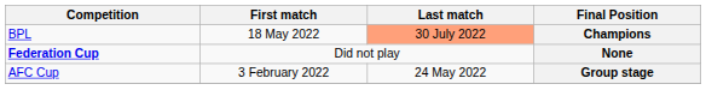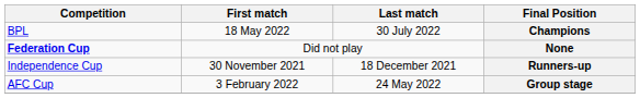 <table class="wikitable" style="text-align:center; width:900px">
 <tr>
 <th style="text-align:center; width:200px;">Competition</th>
 <th style="text-align:center; width:170px;">First match</th>
 <th style="text-align:center; width:170px;">Last match</th>
 <th style="text-align:center; width:170px;">Final Position</th>
 </tr>
 <tr>
 <td style="text-align:left;"><a href='#'>BPL</a></td>
 <td>18 May 2022</td>
-<td style="background: lightsalmon;">30 July 2022</td>
+<td>30 July 2022</td>
 <th>Champions</th>
 </tr>
 <tr>
 <td style="text-align:left;"><strong><a href='#'>Federation Cup</a></strong></td>
 <td colspan=2>Did not play</td>
 <th>None</th>
+</tr>
+<tr>
+<td style="text-align:left;"><a href='#'>Independence Cup</a></td>
+<td>30 November 2021</td>
+<td>18 December 2021</td>
+<th>Runners-up</th>
 </tr>
 <tr>
 <td style="text-align:left;"><a href='#'>AFC Cup</a></td>
 <td>3 February 2022</td>
 <td>24 May 2022</td>
 <th>Group stage</th>
 </tr>
 <tr>
 </tr>
 </table>
